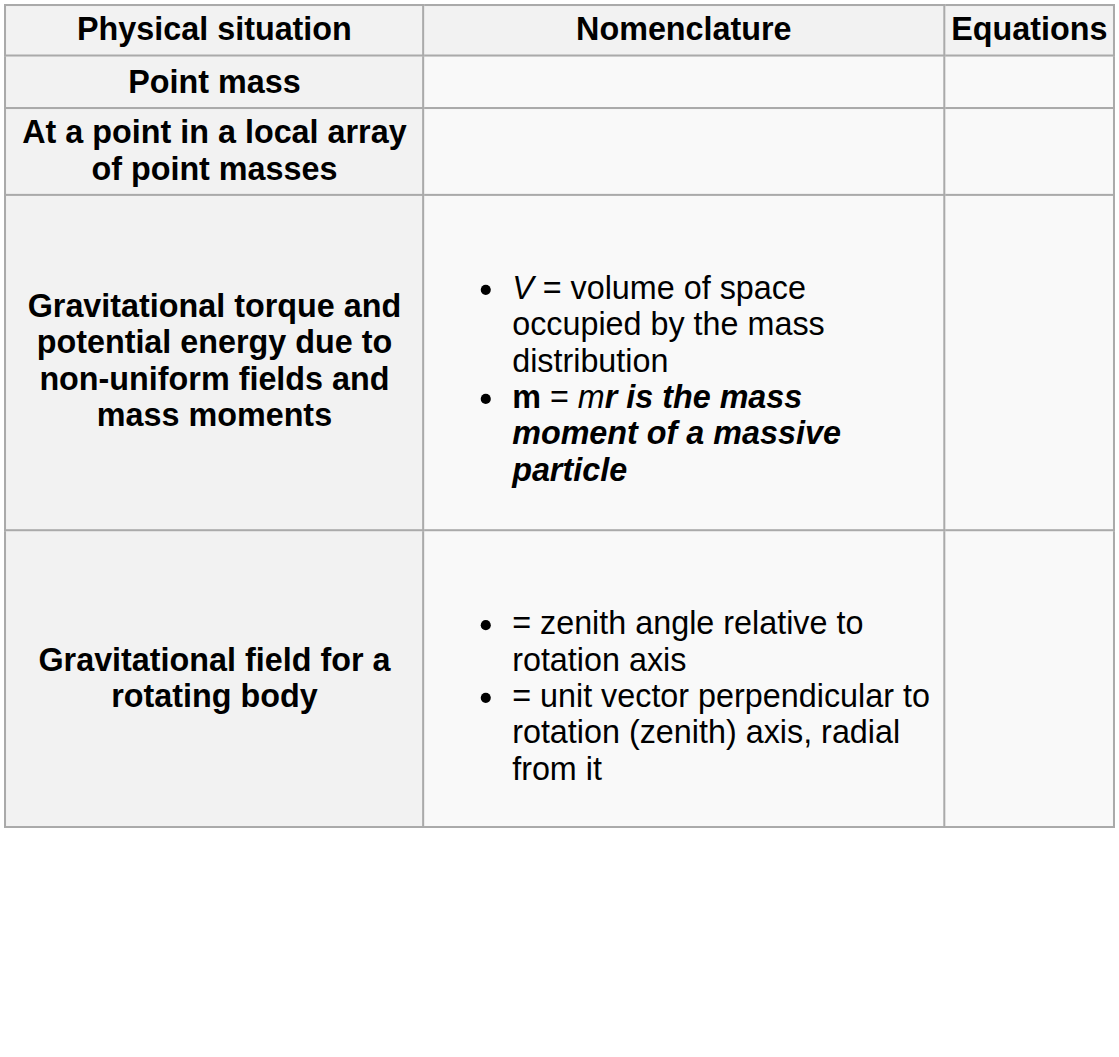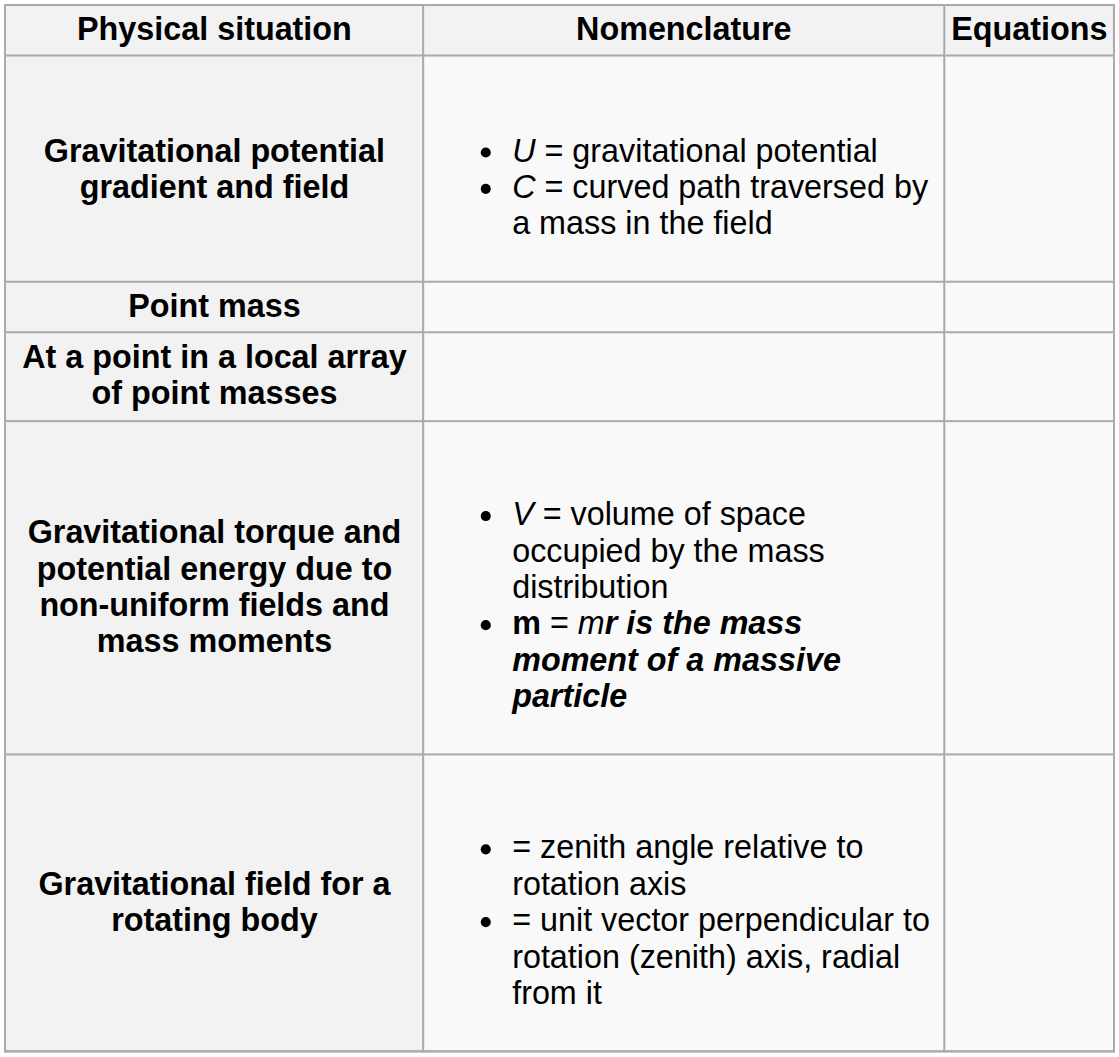 <table class="wikitable">
 <tr>
 <th scope="col" width="200">Physical situation</th>
 <th scope="col" width="250">Nomenclature</th>
 <th scope="col" width="10">Equations</th>
+</tr>
+<tr>
+<th>Gravitational potential gradient and field</th>
+<td><br><ul><li><em>U</em> = gravitational potential</li><li><em>C</em> = curved path traversed by a mass in the field</li></ul></td>
+<td><br></td>
 </tr>
 <tr>
 <th>Point mass</th>
 <td></td>
 <td></td>
 </tr>
 <tr>
 <th>At a point in a local array of point masses</th>
 <td></td>
 <td></td>
 </tr>
 <tr>
 <th>Gravitational torque and potential energy due to non-uniform fields and mass moments</th>
 <td><br><ul><li><em>V</em> = volume of space occupied by the mass distribution</li><li><strong>m</strong> = <em>m<strong><em>r<strong> is the mass moment of a massive particle</li></ul></td>
 <td><br></td>
 </tr>
 <tr>
 <th>Gravitational field for a rotating body</th>
 <td><br><ul><li> = zenith angle relative to rotation axis</li><li> = unit vector perpendicular to  rotation (zenith) axis, radial from it</li></ul></td>
 <td></td>
 </tr>
 <tr>
 </tr>
 </table>
